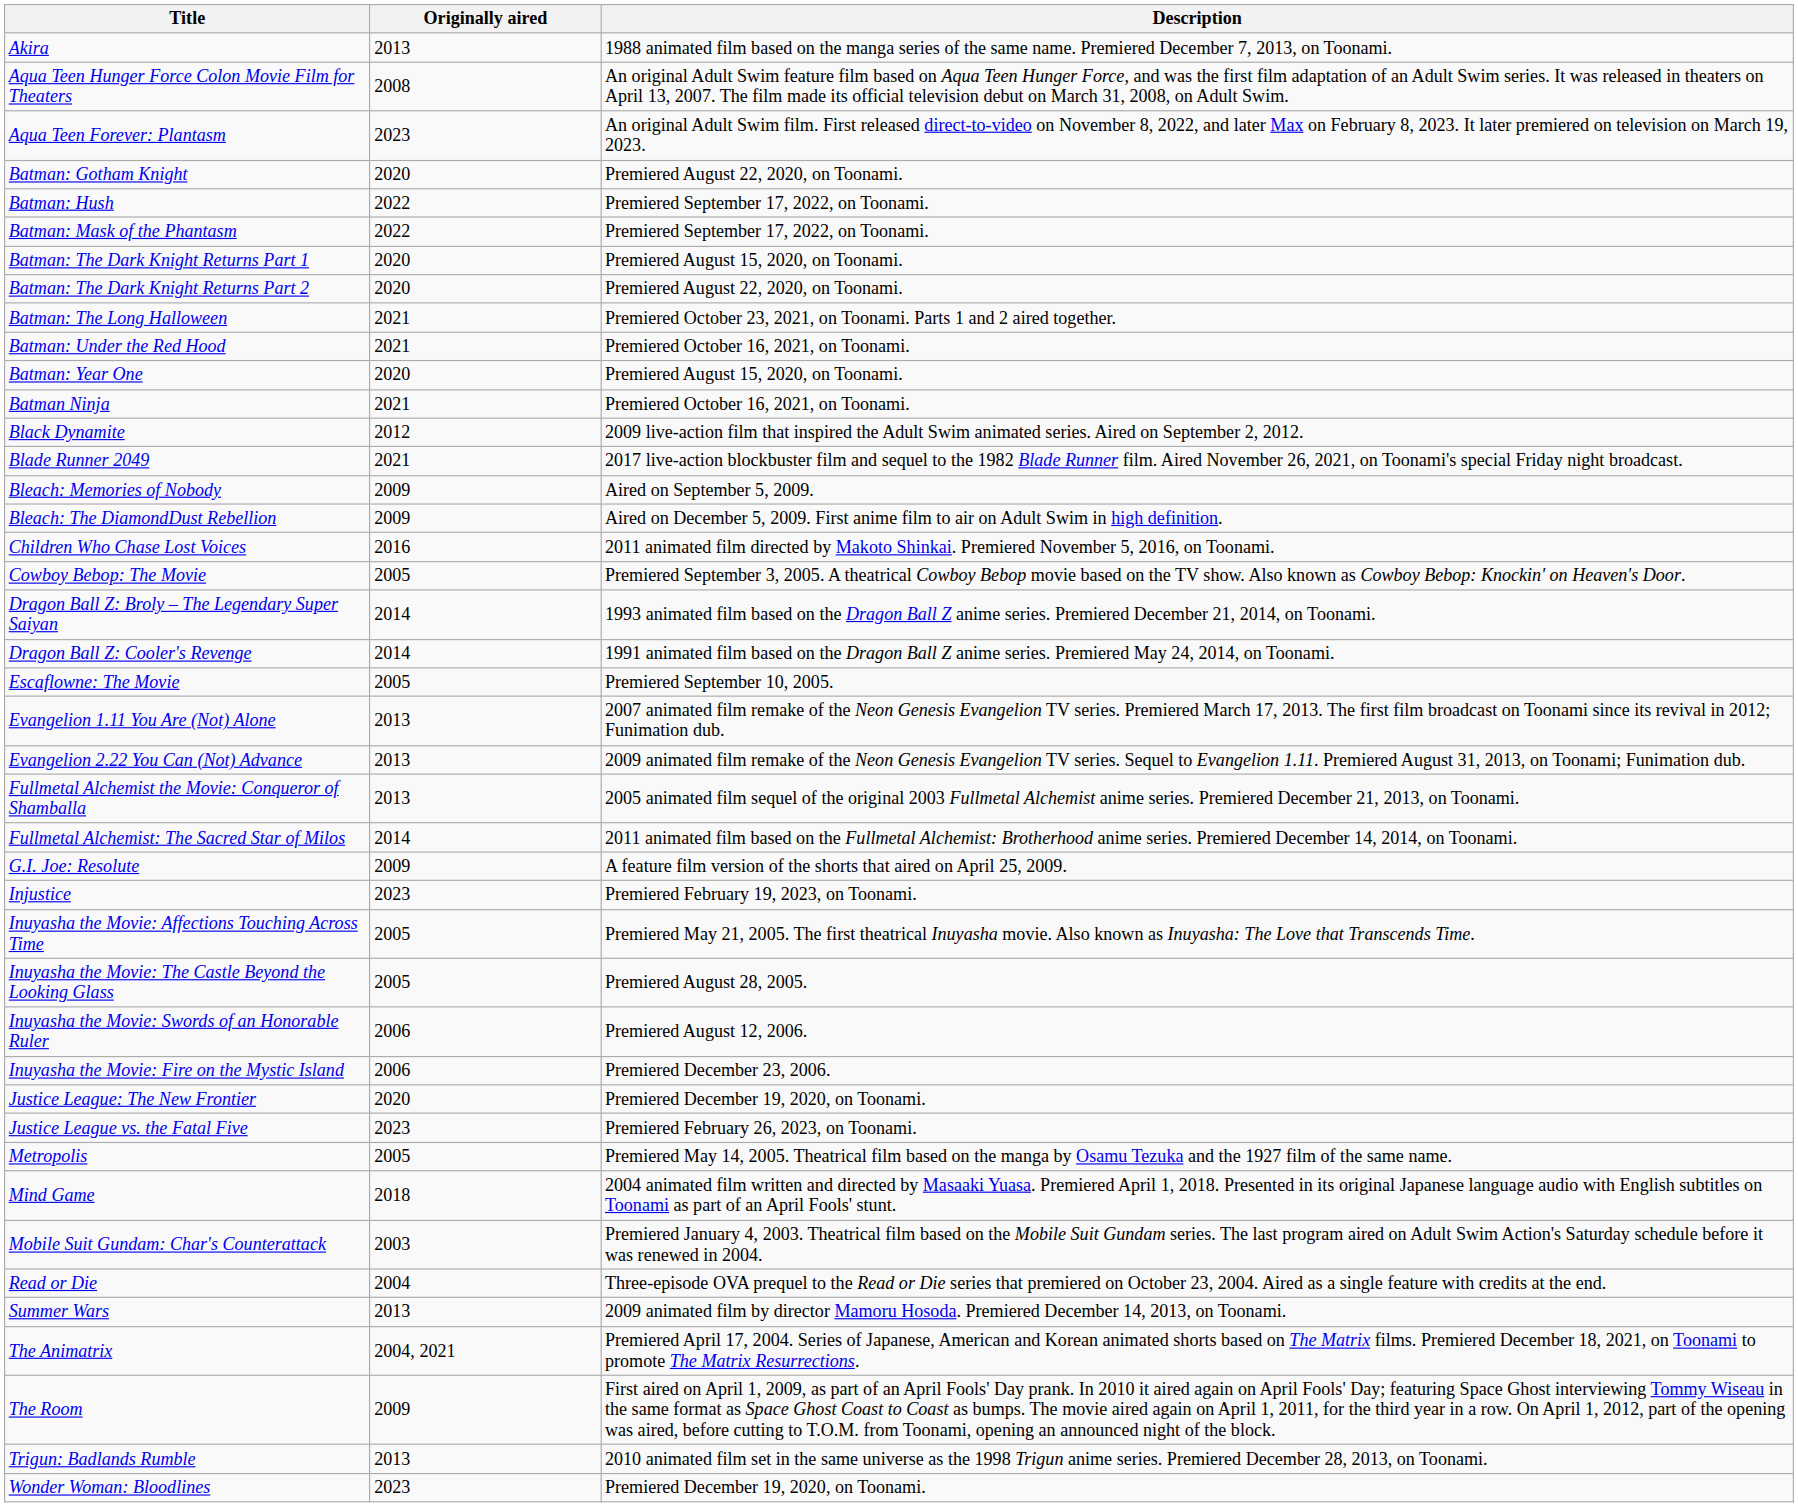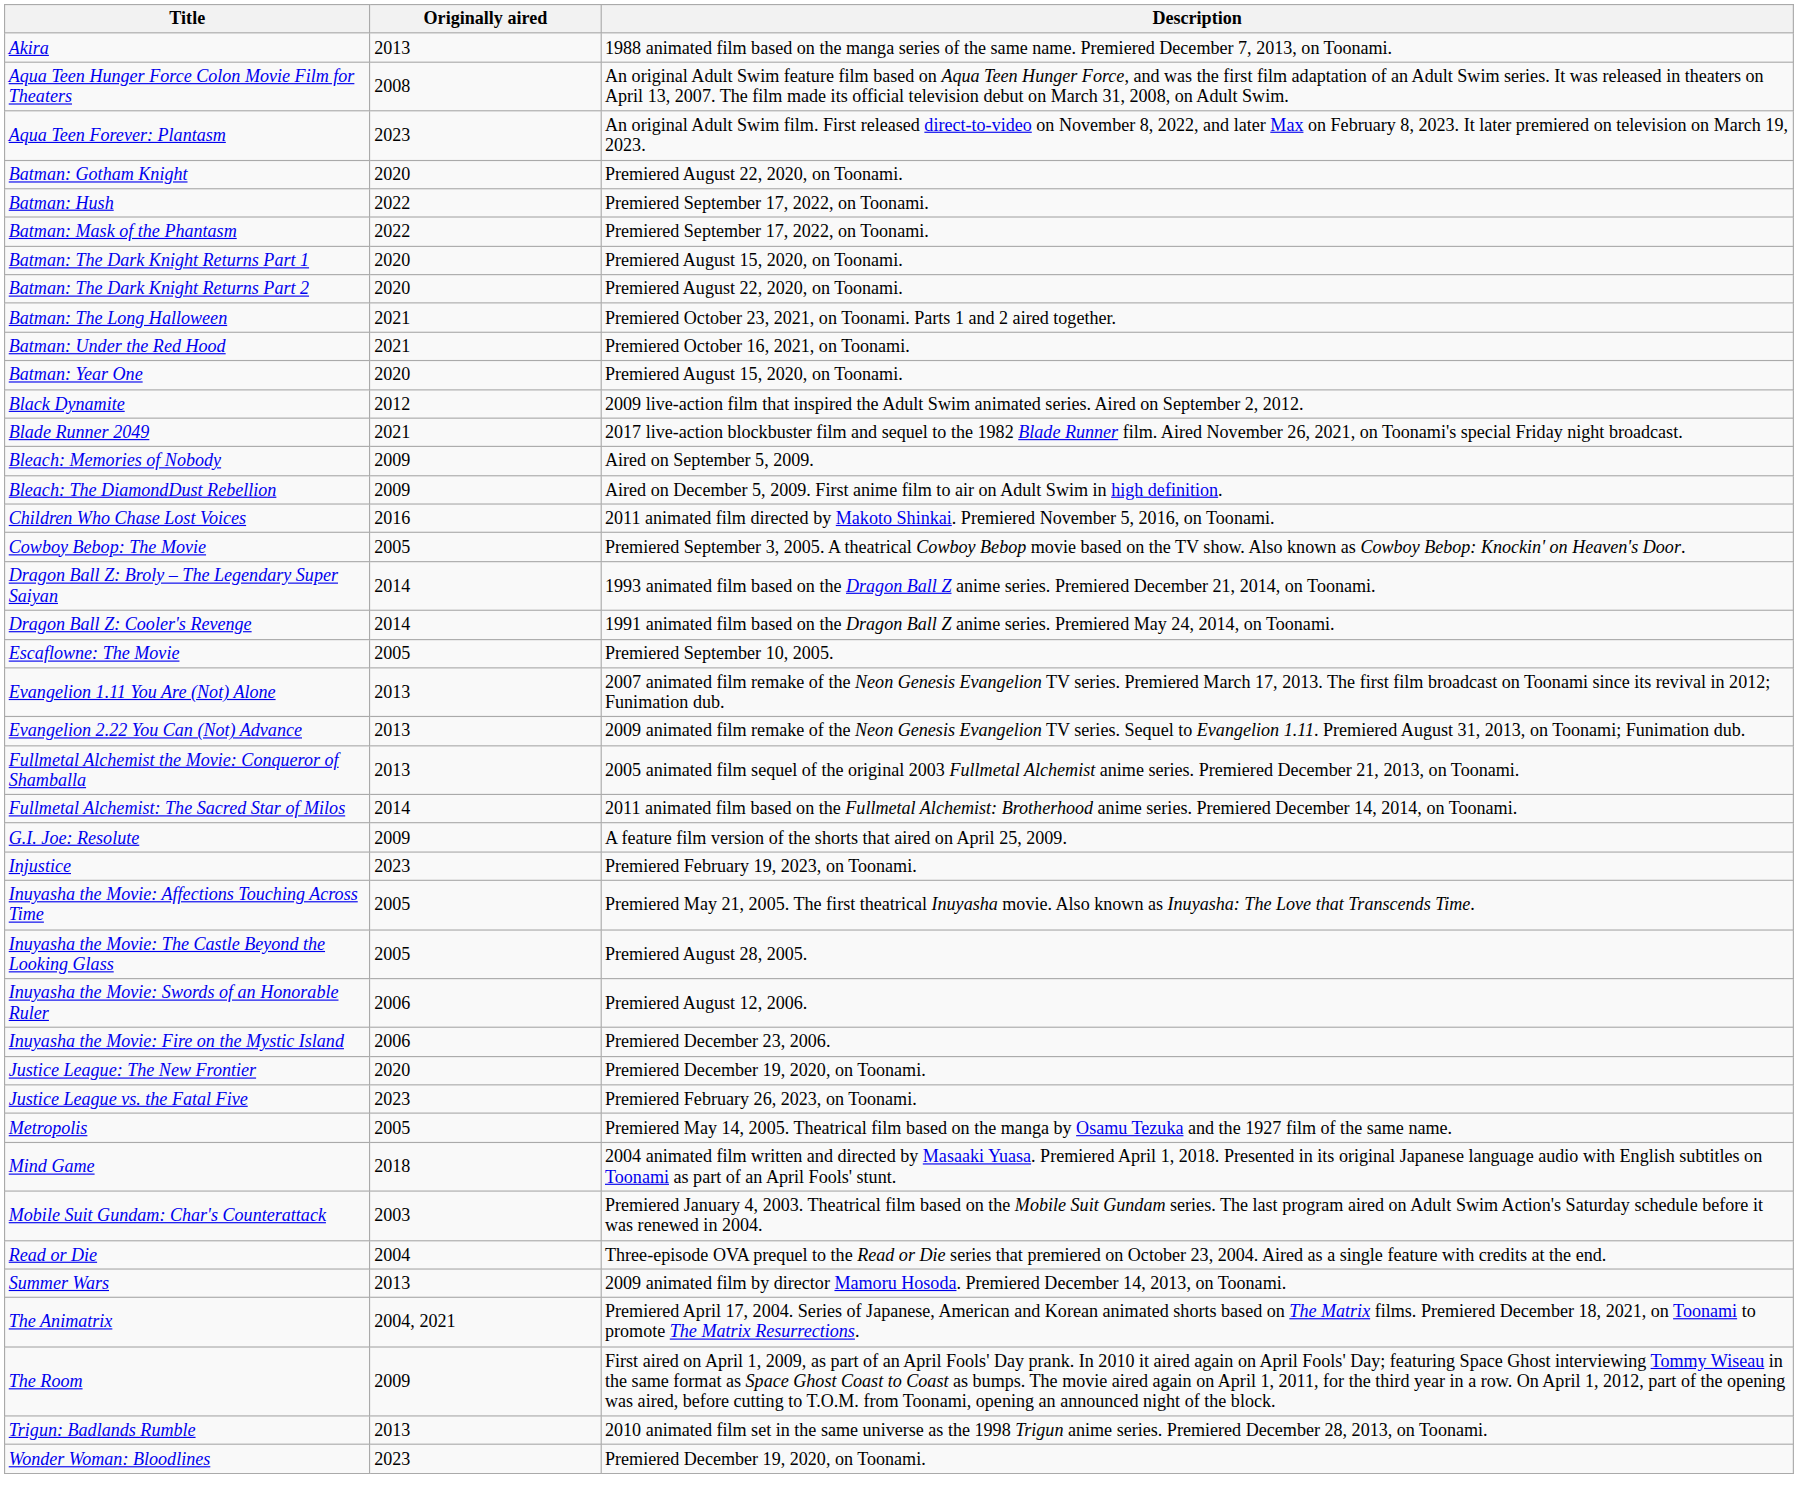 <table class="wikitable sortable" style="width:100%;">
 <tr>
 <th style="width: 19%;">Title</th>
 <th style="width: 12%;">Originally aired</th>
 <th style="width: 62%;">Description</th>
 </tr>
 <tr>
 <td><em><a href='#'>Akira</a></em></td>
 <td>2013</td>
 <td>1988 animated film based on the manga series of the same name. Premiered December 7, 2013, on Toonami.</td>
 </tr>
 <tr>
 <td><em><a href='#'>Aqua Teen Hunger Force Colon Movie Film for Theaters</a></em></td>
 <td>2008</td>
 <td>An original Adult Swim feature film based on <em>Aqua Teen Hunger Force</em>, and was the first film adaptation of an Adult Swim series. It was released in theaters on April 13, 2007. The film made its official television debut on March 31, 2008, on Adult Swim.</td>
 </tr>
 <tr>
 <td><em><a href='#'>Aqua Teen Forever: Plantasm</a></em></td>
 <td>2023</td>
 <td>An original Adult Swim film. First released <a href='#'>direct-to-video</a> on November 8, 2022, and later <a href='#'>Max</a> on February 8, 2023. It later premiered on television on March 19, 2023.</td>
 </tr>
 <tr>
 <td><em><a href='#'>Batman: Gotham Knight</a></em></td>
 <td>2020</td>
 <td>Premiered August 22, 2020, on Toonami.</td>
 </tr>
 <tr>
 <td><em><a href='#'>Batman: Hush</a></em></td>
 <td>2022</td>
 <td>Premiered September 17, 2022, on Toonami.</td>
 </tr>
 <tr>
 <td><em><a href='#'>Batman: Mask of the Phantasm</a></em></td>
 <td>2022</td>
 <td>Premiered September 17, 2022, on Toonami.</td>
 </tr>
 <tr>
 <td><em><a href='#'>Batman: The Dark Knight Returns Part 1</a></em></td>
 <td>2020</td>
 <td>Premiered August 15, 2020, on Toonami.</td>
 </tr>
 <tr>
 <td><em><a href='#'>Batman: The Dark Knight Returns Part 2</a></em></td>
 <td>2020</td>
 <td>Premiered August 22, 2020, on Toonami.</td>
 </tr>
 <tr>
 <td><em><a href='#'>Batman: The Long Halloween</a></em></td>
 <td>2021</td>
 <td>Premiered October 23, 2021, on Toonami. Parts 1 and 2 aired together.</td>
 </tr>
 <tr>
 <td><em><a href='#'>Batman: Under the Red Hood</a></em></td>
 <td>2021</td>
 <td>Premiered October 16, 2021, on Toonami.</td>
 </tr>
 <tr>
 <td><em><a href='#'>Batman: Year One</a></em></td>
 <td>2020</td>
 <td>Premiered August 15, 2020, on Toonami.</td>
-</tr>
-<tr>
-<td><em><a href='#'>Batman Ninja</a></em></td>
-<td>2021</td>
-<td>Premiered October 16, 2021, on Toonami.</td>
 </tr>
 <tr>
 <td><em><a href='#'>Black Dynamite</a></em></td>
 <td>2012</td>
 <td>2009 live-action film that inspired the Adult Swim animated series. Aired on September 2, 2012.</td>
 </tr>
 <tr>
 <td><em><a href='#'>Blade Runner 2049</a></em></td>
 <td>2021</td>
 <td>2017 live-action blockbuster film and sequel to the 1982 <em><a href='#'>Blade Runner</a></em> film. Aired November 26, 2021, on Toonami's special Friday night broadcast.</td>
 </tr>
 <tr>
 <td><em><a href='#'>Bleach: Memories of Nobody</a></em></td>
 <td>2009</td>
 <td>Aired on September 5, 2009.</td>
 </tr>
 <tr>
 <td><em><a href='#'>Bleach: The DiamondDust Rebellion</a></em></td>
 <td>2009</td>
 <td>Aired on December 5, 2009. First anime film to air on Adult Swim in <a href='#'>high definition</a>.</td>
 </tr>
 <tr>
 <td><em><a href='#'>Children Who Chase Lost Voices</a></em></td>
 <td>2016</td>
 <td>2011 animated film directed by <a href='#'>Makoto Shinkai</a>. Premiered November 5, 2016, on Toonami.</td>
 </tr>
 <tr>
 <td><em><a href='#'>Cowboy Bebop: The Movie</a></em></td>
 <td>2005</td>
 <td>Premiered September 3, 2005. A theatrical <em>Cowboy Bebop</em> movie based on the TV show. Also known as <em>Cowboy Bebop: Knockin' on Heaven's Door</em>.</td>
 </tr>
 <tr>
 <td><em><a href='#'>Dragon Ball Z: Broly – The Legendary Super Saiyan</a></em></td>
 <td>2014</td>
 <td>1993 animated film based on the <em><a href='#'>Dragon Ball Z</a></em> anime series. Premiered December 21, 2014, on Toonami.</td>
 </tr>
 <tr>
 <td><em><a href='#'>Dragon Ball Z: Cooler's Revenge</a></em></td>
 <td>2014</td>
 <td>1991 animated film based on the <em>Dragon Ball Z</em> anime series. Premiered May 24, 2014, on Toonami.</td>
 </tr>
 <tr>
 <td><em><a href='#'>Escaflowne: The Movie</a></em></td>
 <td>2005</td>
 <td>Premiered September 10, 2005.</td>
 </tr>
 <tr>
 <td><em><a href='#'>Evangelion 1.11 You Are (Not) Alone</a></em></td>
 <td>2013</td>
 <td>2007 animated film remake of the <em>Neon Genesis Evangelion</em> TV series. Premiered March 17, 2013. The first film broadcast on Toonami since its revival in 2012; Funimation dub.</td>
 </tr>
 <tr>
 <td><em><a href='#'>Evangelion 2.22 You Can (Not) Advance</a></em></td>
 <td>2013</td>
 <td>2009 animated film remake of the <em>Neon Genesis Evangelion</em> TV series. Sequel to <em>Evangelion 1.11</em>. Premiered August 31, 2013, on Toonami; Funimation dub.</td>
 </tr>
 <tr>
 <td><em><a href='#'>Fullmetal Alchemist the Movie: Conqueror of Shamballa</a></em></td>
 <td>2013</td>
 <td>2005 animated film sequel of the original 2003 <em>Fullmetal Alchemist</em> anime series. Premiered December 21, 2013, on Toonami.</td>
 </tr>
 <tr>
 <td><em><a href='#'>Fullmetal Alchemist: The Sacred Star of Milos</a></em></td>
 <td>2014</td>
 <td>2011 animated film based on the <em>Fullmetal Alchemist: Brotherhood</em> anime series. Premiered December 14, 2014, on Toonami.</td>
 </tr>
 <tr>
 <td><em><a href='#'>G.I. Joe: Resolute</a></em></td>
 <td>2009</td>
 <td>A feature film version of the shorts that aired on April 25, 2009.</td>
 </tr>
 <tr>
 <td><em><a href='#'>Injustice</a></em></td>
 <td>2023</td>
 <td>Premiered February 19, 2023, on Toonami.</td>
 </tr>
 <tr>
 <td><em><a href='#'>Inuyasha the Movie: Affections Touching Across Time</a></em></td>
 <td>2005</td>
 <td>Premiered May 21, 2005. The first theatrical <em>Inuyasha</em> movie. Also known as <em>Inuyasha: The Love that Transcends Time</em>.</td>
 </tr>
 <tr>
 <td><em><a href='#'>Inuyasha the Movie: The Castle Beyond the Looking Glass</a></em></td>
 <td>2005</td>
 <td>Premiered August 28, 2005.</td>
 </tr>
 <tr>
 <td><em><a href='#'>Inuyasha the Movie: Swords of an Honorable Ruler</a></em></td>
 <td>2006</td>
 <td>Premiered August 12, 2006.</td>
 </tr>
 <tr>
 <td><em><a href='#'>Inuyasha the Movie: Fire on the Mystic Island</a></em></td>
 <td>2006</td>
 <td>Premiered December 23, 2006.</td>
 </tr>
 <tr>
 <td><em><a href='#'>Justice League: The New Frontier</a></em></td>
 <td>2020</td>
 <td>Premiered December 19, 2020, on Toonami.</td>
 </tr>
 <tr>
 <td><em><a href='#'>Justice League vs. the Fatal Five</a></em></td>
 <td>2023</td>
 <td>Premiered February 26, 2023, on Toonami.</td>
 </tr>
 <tr>
 <td><em><a href='#'>Metropolis</a></em></td>
 <td>2005</td>
 <td>Premiered May 14, 2005. Theatrical film based on the manga by <a href='#'>Osamu Tezuka</a> and the 1927 film of the same name.</td>
 </tr>
 <tr>
 <td><em><a href='#'>Mind Game</a></em></td>
 <td>2018</td>
 <td>2004 animated film written and directed by <a href='#'>Masaaki Yuasa</a>. Premiered April 1, 2018. Presented in its original Japanese language audio with English subtitles on <a href='#'>Toonami</a> as part of an April Fools' stunt.</td>
 </tr>
 <tr>
 <td><em><a href='#'>Mobile Suit Gundam: Char's Counterattack</a></em></td>
 <td>2003</td>
 <td>Premiered January 4, 2003. Theatrical film based on the <em>Mobile Suit Gundam</em> series. The last program aired on Adult Swim Action's Saturday schedule before it was renewed in 2004.</td>
 </tr>
 <tr>
 <td><em><a href='#'>Read or Die</a></em></td>
 <td>2004</td>
 <td>Three-episode OVA prequel to the <em>Read or Die</em> series that premiered on October 23, 2004. Aired as a single feature with credits at the end.</td>
 </tr>
 <tr>
 <td><em><a href='#'>Summer Wars</a></em></td>
 <td>2013</td>
 <td>2009 animated film by director <a href='#'>Mamoru Hosoda</a>. Premiered December 14, 2013, on Toonami.</td>
 </tr>
 <tr>
 <td><em><a href='#'>The Animatrix</a></em></td>
 <td>2004, 2021</td>
 <td>Premiered April 17, 2004. Series of Japanese, American and Korean animated shorts based on <em><a href='#'>The Matrix</a></em> films. Premiered December 18, 2021, on <a href='#'>Toonami</a> to promote <em><a href='#'>The Matrix Resurrections</a></em>.</td>
 </tr>
 <tr>
 <td><em><a href='#'>The Room</a></em></td>
 <td>2009</td>
 <td>First aired on April 1, 2009, as part of an April Fools' Day prank. In 2010 it aired again on April Fools' Day; featuring Space Ghost interviewing <a href='#'>Tommy Wiseau</a> in the same format as <em>Space Ghost Coast to Coast</em> as bumps. The movie aired again on April 1, 2011, for the third year in a row. On April 1, 2012, part of the opening was aired, before cutting to T.O.M. from Toonami, opening an announced night of the block.</td>
 </tr>
 <tr>
 <td><em><a href='#'>Trigun: Badlands Rumble</a></em></td>
 <td>2013</td>
 <td>2010 animated film set in the same universe as the 1998 <em>Trigun</em> anime series. Premiered December 28, 2013, on Toonami.</td>
 </tr>
 <tr>
 <td><em><a href='#'>Wonder Woman: Bloodlines</a></em></td>
 <td>2023</td>
 <td>Premiered December 19, 2020, on Toonami.</td>
 </tr>
 </table>
